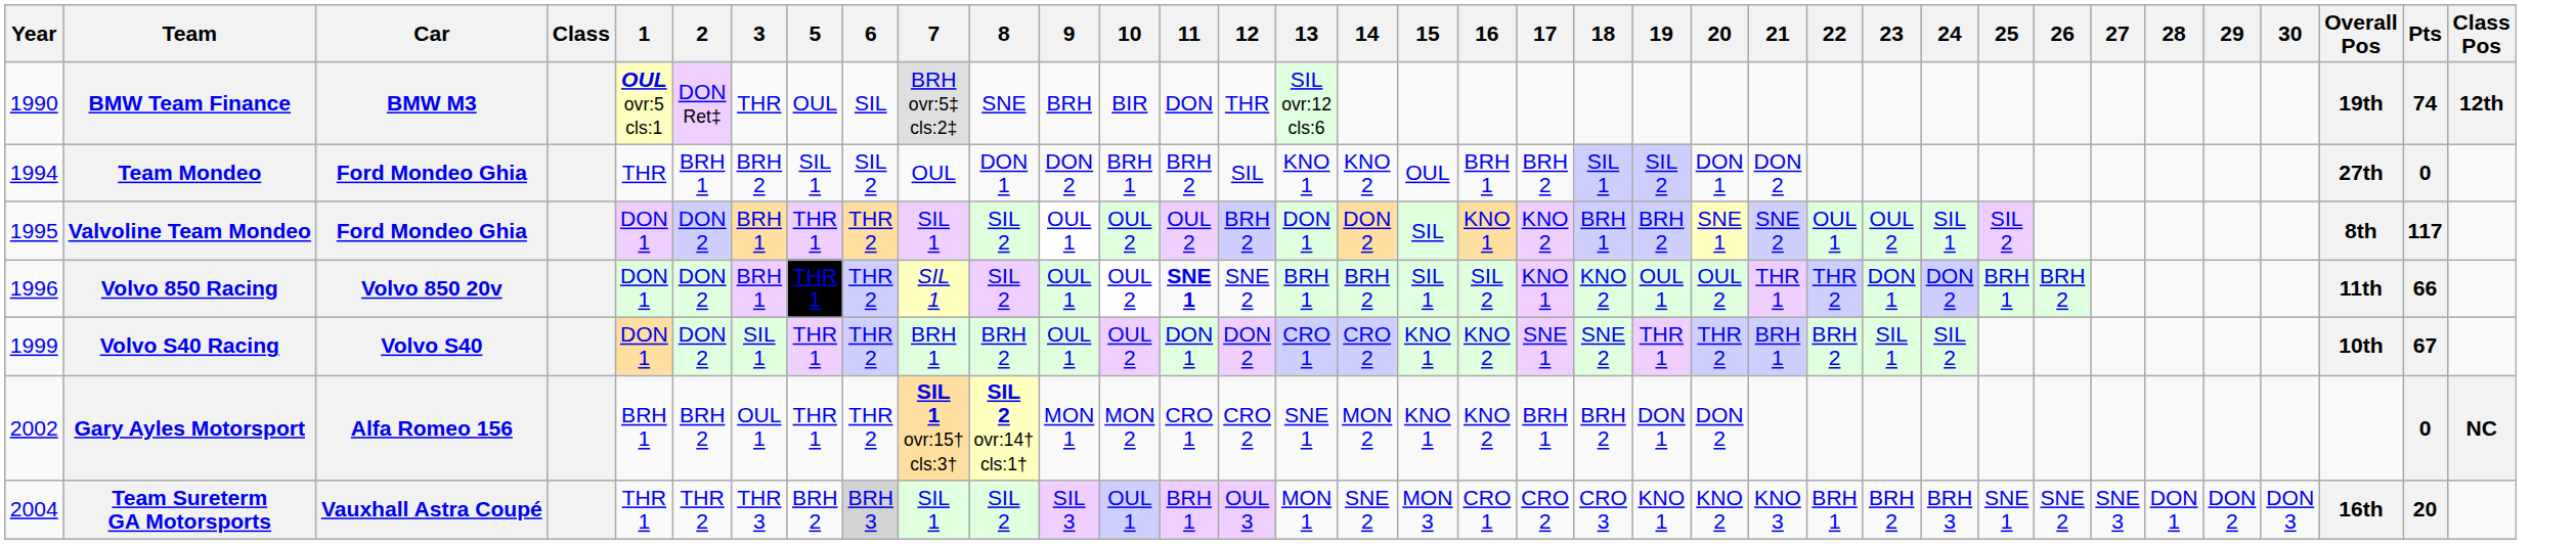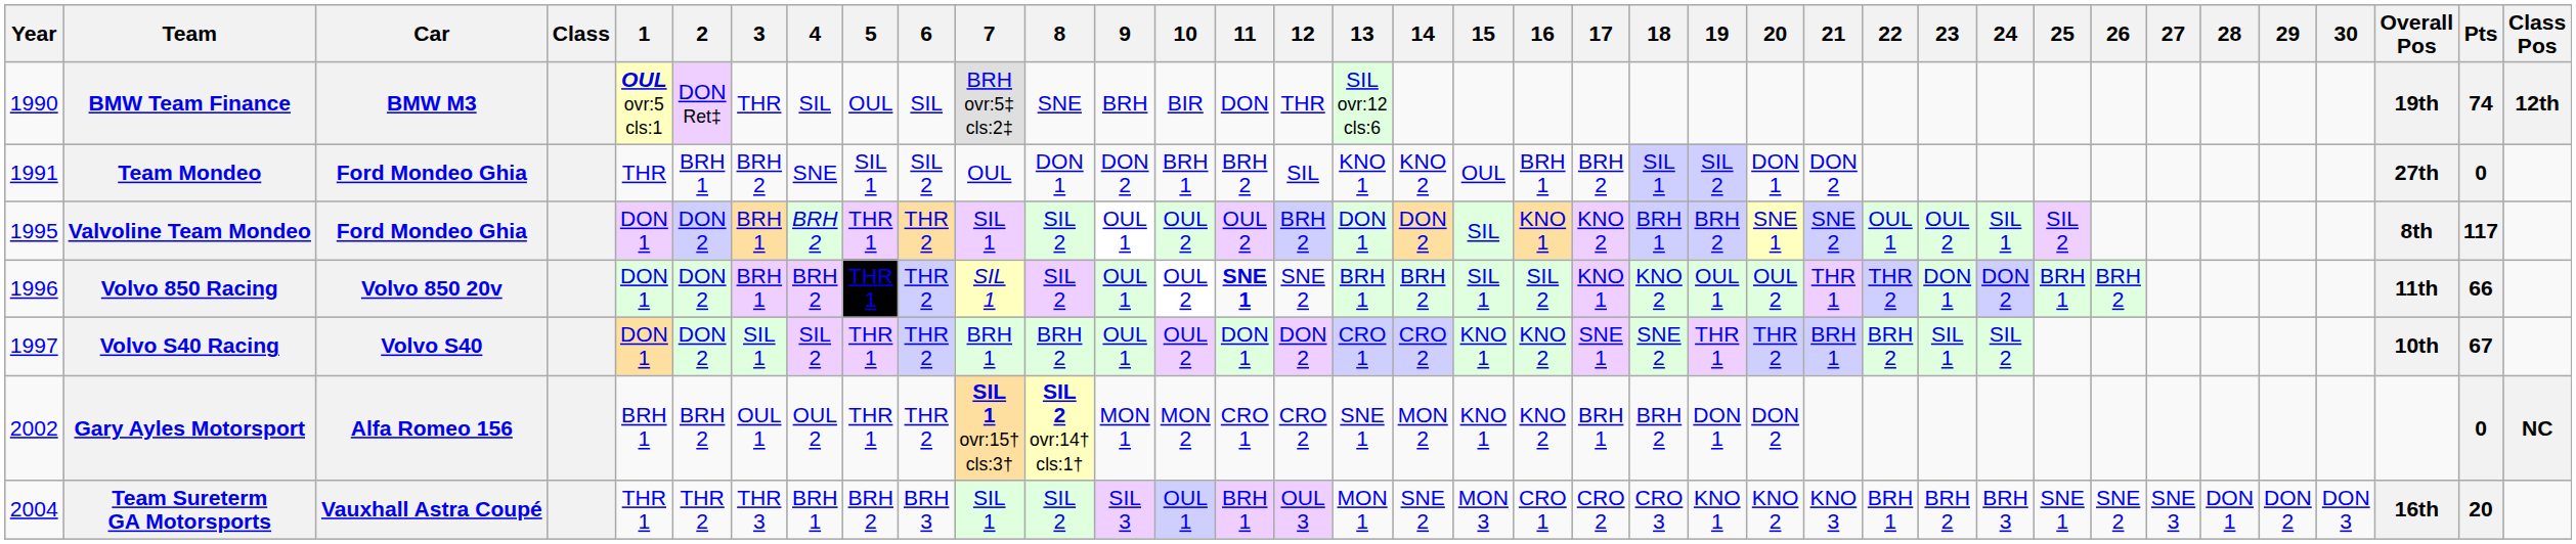 <table class="wikitable" style="text-align:center; font-size:85%">
 <tr>
 <th>Year</th>
 <th>Team</th>
 <th>Car</th>
 <th>Class</th>
 <th>1</th>
 <th>2</th>
 <th>3</th>
+<th>4</th>
 <th>5</th>
 <th>6</th>
 <th>7</th>
 <th>8</th>
 <th>9</th>
 <th>10</th>
 <th>11</th>
 <th>12</th>
 <th>13</th>
 <th>14</th>
 <th>15</th>
 <th>16</th>
 <th>17</th>
 <th>18</th>
 <th>19</th>
 <th>20</th>
 <th>21</th>
 <th>22</th>
 <th>23</th>
 <th>24</th>
 <th>25</th>
 <th>26</th>
 <th>27</th>
 <th>28</th>
 <th>29</th>
 <th>30</th>
 <th>Overall<br>Pos</th>
 <th>Pts</th>
 <th>Class<br>Pos</th>
 </tr>
 <tr>
 <td><a href='#'>1990</a></td>
 <th nowrap><a href='#'>BMW Team Finance</a></th>
 <th nowrap><a href='#'>BMW M3</a></th>
 <th><span></span></th>
 <td style="background:#FFFFBF;"><strong><em><a href='#'>OUL</a></em></strong><br><small>ovr:5<br>cls:1</small></td>
 <td style="background:#EFCFFF;"><a href='#'>DON</a><br><small>Ret‡</small></td>
 <td><a href='#'>THR</a></td>
+<td><a href='#'>SIL</a></td>
 <td><a href='#'>OUL</a></td>
 <td><a href='#'>SIL</a></td>
 <td style="background:#DFDFDF;"><a href='#'>BRH</a><br><small>ovr:5‡<br>cls:2‡</small></td>
 <td><a href='#'>SNE</a></td>
 <td><a href='#'>BRH</a></td>
 <td><a href='#'>BIR</a></td>
 <td><a href='#'>DON</a></td>
 <td><a href='#'>THR</a></td>
 <td style="background:#DFFFDF;"><a href='#'>SIL</a><br><small>ovr:12<br>cls:6</small></td>
 <td></td>
 <td></td>
 <td></td>
 <td></td>
 <td></td>
 <td></td>
 <td></td>
 <td></td>
 <td></td>
 <td></td>
 <td></td>
 <td></td>
 <td></td>
 <td></td>
 <td></td>
 <td></td>
 <td></td>
 <th>19th</th>
 <th>74</th>
 <th>12th</th>
 </tr>
 <tr>
-<td><a href='#'>1994</a></td>
+<td><a href='#'>1991</a></td>
 <th nowrap><a href='#'>Team Mondeo</a></th>
 <th nowrap><a href='#'>Ford Mondeo Ghia</a></th>
 <th></th>
 <td><a href='#'>THR</a></td>
 <td><a href='#'>BRH<br>1</a></td>
 <td><a href='#'>BRH<br>2</a></td>
+<td><a href='#'>SNE</a></td>
 <td><a href='#'>SIL<br>1</a></td>
 <td><a href='#'>SIL<br>2</a></td>
 <td><a href='#'>OUL</a></td>
 <td><a href='#'>DON<br>1</a></td>
 <td><a href='#'>DON<br>2</a></td>
 <td><a href='#'>BRH<br>1</a></td>
 <td><a href='#'>BRH<br>2</a></td>
 <td><a href='#'>SIL</a></td>
 <td><a href='#'>KNO<br>1</a></td>
 <td><a href='#'>KNO<br>2</a></td>
 <td><a href='#'>OUL</a></td>
 <td><a href='#'>BRH<br>1</a></td>
 <td><a href='#'>BRH<br>2</a></td>
 <td style="background:#CFCFFF;"><a href='#'>SIL<br>1</a><br></td>
 <td style="background:#CFCFFF;"><a href='#'>SIL<br>2</a><br></td>
 <td><a href='#'>DON<br>1</a></td>
 <td><a href='#'>DON<br>2</a></td>
 <td></td>
 <td></td>
 <td></td>
 <td></td>
 <td></td>
 <td></td>
 <td></td>
 <td></td>
 <td></td>
 <th>27th</th>
 <th>0</th>
 <td></td>
 </tr>
 <tr>
 <td><a href='#'>1995</a></td>
 <th nowrap><a href='#'>Valvoline Team Mondeo</a></th>
 <th nowrap><a href='#'>Ford Mondeo Ghia</a></th>
 <th></th>
 <td style="background:#EFCFFF;"><a href='#'>DON<br>1</a><br></td>
 <td style="background:#CFCFFF;"><a href='#'>DON<br>2</a><br></td>
 <td style="background:#FFDF9F;"><a href='#'>BRH<br>1</a><br></td>
+<td style="background:#DFFFDF;"><em><a href='#'>BRH<br>2</a></em><br></td>
 <td style="background:#EFCFFF;"><a href='#'>THR<br>1</a><br></td>
 <td style="background:#FFDF9F;"><a href='#'>THR<br>2</a><br></td>
 <td style="background:#EFCFFF;"><a href='#'>SIL<br>1</a><br></td>
 <td style="background:#DFFFDF;"><a href='#'>SIL<br>2</a><br></td>
 <td style="background:#FFFFFF;"><a href='#'>OUL<br>1</a><br></td>
 <td style="background:#DFFFDF;"><a href='#'>OUL<br>2</a><br></td>
 <td style="background:#EFCFFF;"><a href='#'>OUL<br>2</a><br></td>
 <td style="background:#CFCFFF;"><a href='#'>BRH<br>2</a><br></td>
 <td style="background:#DFFFDF;"><a href='#'>DON<br>1</a><br></td>
 <td style="background:#FFDF9F;"><a href='#'>DON<br>2</a><br></td>
 <td style="background:#DFFFDF;"><a href='#'>SIL</a><br></td>
 <td style="background:#FFDF9F;"><a href='#'>KNO<br>1</a><br></td>
 <td style="background:#EFCFFF;"><a href='#'>KNO<br>2</a><br></td>
 <td style="background:#CFCFFF;"><a href='#'>BRH<br>1</a><br></td>
 <td style="background:#CFCFFF;"><a href='#'>BRH<br>2</a><br></td>
 <td style="background:#FFFFBF;"><a href='#'>SNE<br>1</a><br></td>
 <td style="background:#CFCFFF;"><a href='#'>SNE<br>2</a><br></td>
 <td style="background:#DFFFDF;"><a href='#'>OUL<br>1</a><br></td>
 <td style="background:#DFFFDF;"><a href='#'>OUL<br>2</a><br></td>
 <td style="background:#DFFFDF;"><a href='#'>SIL<br>1</a><br></td>
 <td style="background:#EFCFFF;"><a href='#'>SIL<br>2</a><br></td>
 <td></td>
 <td></td>
 <td></td>
 <td></td>
 <td></td>
 <th>8th</th>
 <th>117</th>
 <td></td>
 </tr>
 <tr>
 <td><a href='#'>1996</a></td>
 <th nowrap><a href='#'>Volvo 850 Racing</a></th>
 <th nowrap><a href='#'>Volvo 850 20v</a></th>
 <th></th>
 <td style="background:#DFFFDF;"><a href='#'>DON<br>1</a><br></td>
 <td style="background:#DFFFDF;"><a href='#'>DON<br>2</a><br></td>
 <td style="background:#EFCFFF;"><a href='#'>BRH<br>1</a><br></td>
+<td style="background:#EFCFFF;"><a href='#'>BRH<br>2</a><br></td>
 <td style="background:#000000; color:white"><a href='#'><span>THR<br>1</span></a><br></td>
 <td style="background:#CFCFFF;"><a href='#'>THR<br>2</a><br></td>
 <td style="background:#FFFFBF;"><em><a href='#'>SIL<br>1</a></em><br></td>
 <td style="background:#EFCFFF;"><a href='#'>SIL<br>2</a><br></td>
 <td style="background:#DFFFDF;"><a href='#'>OUL<br>1</a><br></td>
 <td style="background:#FFFFFF;"><a href='#'>OUL<br>2</a><br></td>
 <td><strong><a href='#'>SNE<br>1</a></strong></td>
 <td><a href='#'>SNE<br>2</a></td>
 <td style="background:#DFFFDF;"><a href='#'>BRH<br>1</a><br></td>
 <td style="background:#DFFFDF;"><a href='#'>BRH<br>2</a><br></td>
 <td style="background:#DFFFDF;"><a href='#'>SIL<br>1</a><br></td>
 <td style="background:#DFFFDF;"><a href='#'>SIL<br>2</a><br></td>
 <td style="background:#EFCFFF;"><a href='#'>KNO<br>1</a><br></td>
 <td style="background:#DFFFDF;"><a href='#'>KNO<br>2</a><br></td>
 <td style="background:#DFFFDF;"><a href='#'>OUL<br>1</a><br></td>
 <td style="background:#DFFFDF;"><a href='#'>OUL<br>2</a><br></td>
 <td style="background:#EFCFFF;"><a href='#'>THR<br>1</a><br></td>
 <td style="background:#CFCFFF;"><a href='#'>THR<br>2</a><br></td>
 <td style="background:#DFFFDF;"><a href='#'>DON<br>1</a><br></td>
 <td style="background:#CFCFFF;"><a href='#'>DON<br>2</a><br></td>
 <td style="background:#DFFFDF;"><a href='#'>BRH<br>1</a><br></td>
 <td style="background:#DFFFDF;"><a href='#'>BRH<br>2</a><br></td>
 <td></td>
 <td></td>
 <td></td>
 <td></td>
 <th>11th</th>
 <th>66</th>
 <td></td>
 </tr>
 <tr>
-<td><a href='#'>1999</a></td>
+<td><a href='#'>1997</a></td>
 <th nowrap><a href='#'>Volvo S40 Racing</a></th>
 <th nowrap><a href='#'>Volvo S40</a></th>
 <th></th>
 <td style="background:#FFDF9F;"><a href='#'>DON<br>1</a><br></td>
 <td style="background:#DFFFDF;"><a href='#'>DON<br>2</a><br></td>
 <td style="background:#DFFFDF;"><a href='#'>SIL<br>1</a><br></td>
+<td style="background:#EFCFFF;"><a href='#'>SIL<br>2</a><br></td>
 <td style="background:#EFCFFF;"><a href='#'>THR<br>1</a><br></td>
 <td style="background:#CFCFFF;"><a href='#'>THR<br>2</a><br></td>
 <td style="background:#DFFFDF;"><a href='#'>BRH<br>1</a><br></td>
 <td style="background:#DFFFDF;"><a href='#'>BRH<br>2</a><br></td>
 <td style="background:#DFFFDF;"><a href='#'>OUL<br>1</a><br></td>
 <td style="background:#EFCFFF;"><a href='#'>OUL<br>2</a><br></td>
 <td style="background:#DFFFDF;"><a href='#'>DON<br>1</a><br></td>
 <td style="background:#EFCFFF;"><a href='#'>DON<br>2</a><br></td>
 <td style="background:#CFCFFF;"><a href='#'>CRO<br>1</a><br></td>
 <td style="background:#CFCFFF;"><a href='#'>CRO<br>2</a><br></td>
 <td style="background:#DFFFDF;"><a href='#'>KNO<br>1</a><br></td>
 <td style="background:#DFFFDF;"><a href='#'>KNO<br>2</a><br></td>
 <td style="background:#EFCFFF;"><a href='#'>SNE<br>1</a><br></td>
 <td style="background:#DFFFDF;"><a href='#'>SNE<br>2</a><br></td>
 <td style="background:#EFCFFF;"><a href='#'>THR<br>1</a><br></td>
 <td style="background:#CFCFFF;"><a href='#'>THR<br>2</a><br></td>
 <td style="background:#CFCFFF;"><a href='#'>BRH<br>1</a><br></td>
 <td style="background:#DFFFDF;"><a href='#'>BRH<br>2</a><br></td>
 <td style="background:#DFFFDF;"><a href='#'>SIL<br>1</a><br></td>
 <td style="background:#DFFFDF;"><a href='#'>SIL<br>2</a><br></td>
 <td></td>
 <td></td>
 <td></td>
 <td></td>
 <td></td>
 <td></td>
 <th>10th</th>
 <th>67</th>
 <td></td>
 </tr>
 <tr>
 <td><a href='#'>2002</a></td>
 <th nowrap><a href='#'>Gary Ayles Motorsport</a></th>
 <th nowrap><a href='#'>Alfa Romeo 156</a></th>
 <th><span></span></th>
 <td><a href='#'>BRH<br>1</a></td>
 <td><a href='#'>BRH<br>2</a></td>
 <td><a href='#'>OUL<br>1</a></td>
+<td><a href='#'>OUL<br>2</a></td>
 <td><a href='#'>THR<br>1</a></td>
 <td><a href='#'>THR<br>2</a></td>
 <td style="background:#FFDF9F;"><strong><a href='#'>SIL<br>1</a></strong><br><small>ovr:15†<br>cls:3†</small></td>
 <td style="background:#FFFFBF;"><strong><a href='#'>SIL<br>2</a></strong><br><small>ovr:14†<br>cls:1†</small></td>
 <td><a href='#'>MON<br>1</a></td>
 <td><a href='#'>MON<br>2</a></td>
 <td><a href='#'>CRO<br>1</a></td>
 <td><a href='#'>CRO<br>2</a></td>
 <td><a href='#'>SNE<br>1</a></td>
 <td><a href='#'>MON<br>2</a></td>
 <td><a href='#'>KNO<br>1</a></td>
 <td><a href='#'>KNO<br>2</a></td>
 <td><a href='#'>BRH<br>1</a></td>
 <td><a href='#'>BRH<br>2</a></td>
 <td><a href='#'>DON<br>1</a></td>
 <td><a href='#'>DON<br>2</a></td>
 <td></td>
 <td></td>
 <td></td>
 <td></td>
 <td></td>
 <td></td>
 <td></td>
 <td></td>
 <td></td>
 <td></td>
 <td></td>
 <th>0</th>
 <th>NC</th>
 </tr>
 <tr>
 <td><a href='#'>2004</a></td>
 <th nowrap><a href='#'>Team Sureterm<br>GA Motorsports</a></th>
 <th nowrap><a href='#'>Vauxhall Astra Coupé</a></th>
 <th></th>
 <td><a href='#'>THR<br>1</a></td>
 <td><a href='#'>THR<br>2</a></td>
 <td><a href='#'>THR<br>3</a></td>
+<td><a href='#'>BRH<br>1</a></td>
 <td><a href='#'>BRH<br>2</a></td>
-<td style="background: lightgrey;"><a href='#'>BRH<br>3</a></td>
+<td><a href='#'>BRH<br>3</a></td>
 <td style="background:#DFFFDF;"><a href='#'>SIL<br>1</a><br></td>
 <td style="background:#DFFFDF;"><a href='#'>SIL<br>2</a><br></td>
 <td style="background:#EFCFFF;"><a href='#'>SIL<br>3</a><br></td>
 <td style="background:#CFCFFF;"><a href='#'>OUL<br>1</a><br></td>
 <td style="background:#EFCFFF;"><a href='#'>BRH<br>1</a><br></td>
 <td style="background:#EFCFFF;"><a href='#'>OUL<br>3</a><br></td>
 <td><a href='#'>MON<br>1</a></td>
 <td><a href='#'>SNE<br>2</a></td>
 <td><a href='#'>MON<br>3</a></td>
 <td><a href='#'>CRO<br>1</a></td>
 <td><a href='#'>CRO<br>2</a></td>
 <td><a href='#'>CRO<br>3</a></td>
 <td><a href='#'>KNO<br>1</a></td>
 <td><a href='#'>KNO<br>2</a></td>
 <td><a href='#'>KNO<br>3</a></td>
 <td><a href='#'>BRH<br>1</a></td>
 <td><a href='#'>BRH<br>2</a></td>
 <td><a href='#'>BRH<br>3</a></td>
 <td><a href='#'>SNE<br>1</a></td>
 <td><a href='#'>SNE<br>2</a></td>
 <td><a href='#'>SNE<br>3</a></td>
 <td><a href='#'>DON<br>1</a></td>
 <td><a href='#'>DON<br>2</a></td>
 <td><a href='#'>DON<br>3</a></td>
 <th>16th</th>
 <th>20</th>
 <td></td>
 </tr>
 </table>
